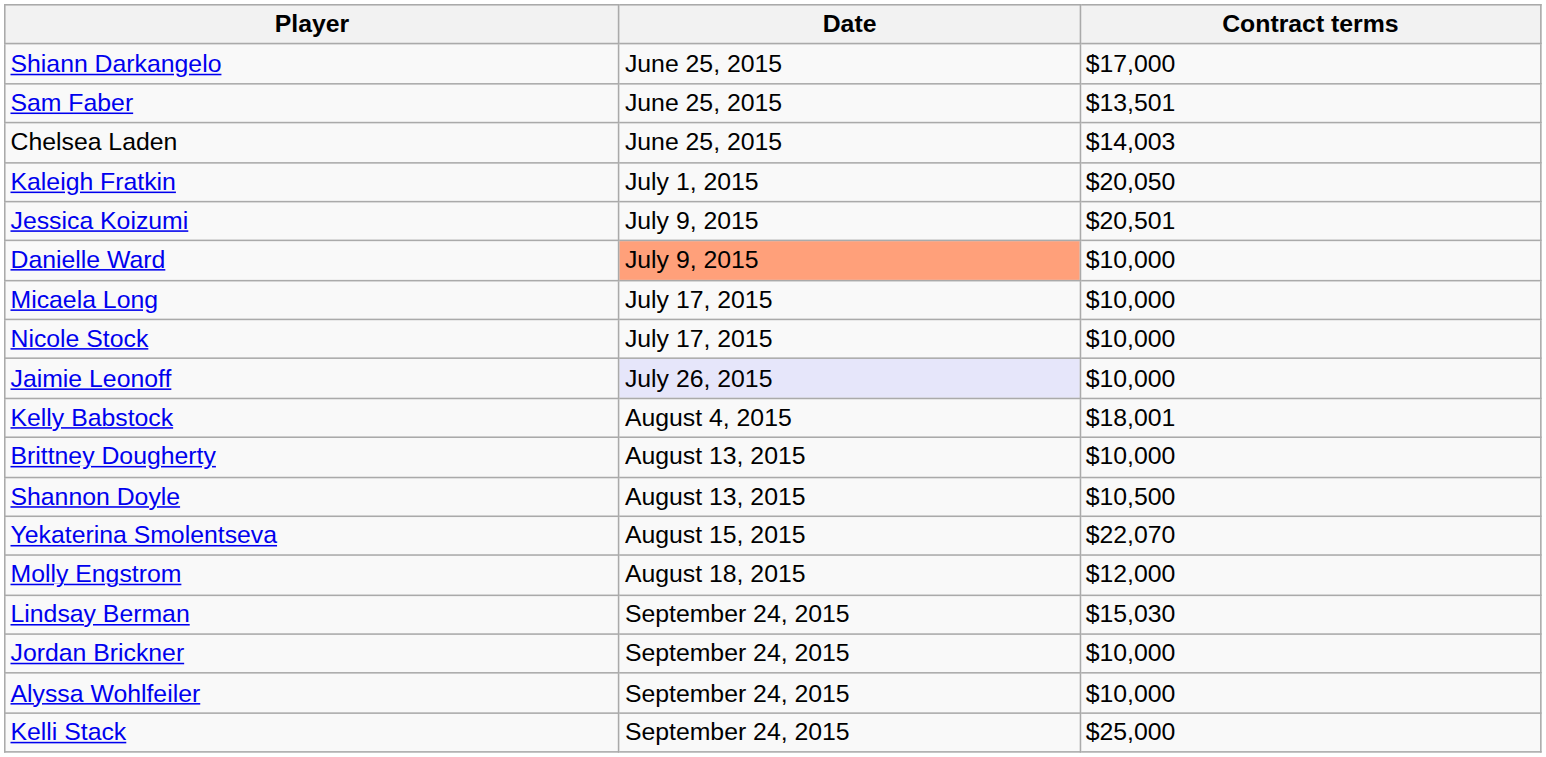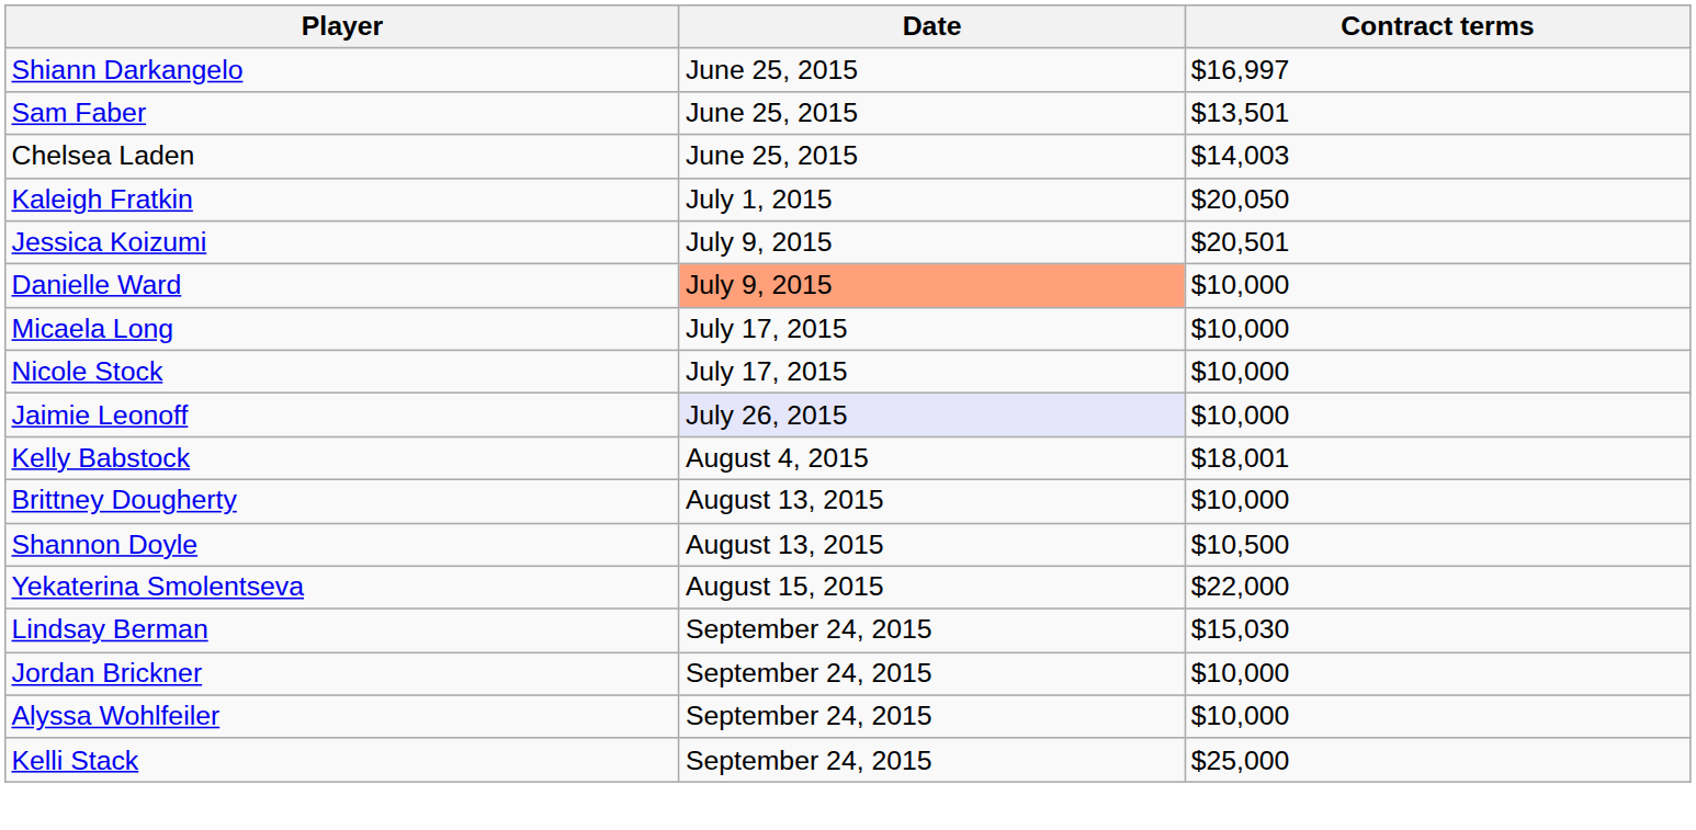 <table class="wikitable" style="width:50%;">
 <tr style="text-align:center; background:#ddd;">
 <th style="width:40%;">Player</th>
 <th style="width:30%;">Date</th>
 <th style="width:30%;">Contract terms</th>
 </tr>
 <tr>
 <td><a href='#'>Shiann Darkangelo</a></td>
 <td>June 25, 2015</td>
-<td>$17,000</td>
+<td>$16,997</td>
 </tr>
 <tr>
 <td><a href='#'>Sam Faber</a></td>
 <td>June 25, 2015</td>
 <td>$13,501</td>
 </tr>
 <tr>
 <td>Chelsea Laden</td>
 <td>June 25, 2015</td>
 <td>$14,003</td>
 </tr>
 <tr>
 <td><a href='#'>Kaleigh Fratkin</a></td>
 <td>July 1, 2015</td>
 <td>$20,050</td>
 </tr>
 <tr>
 <td><a href='#'>Jessica Koizumi</a></td>
 <td>July 9, 2015</td>
 <td>$20,501</td>
 </tr>
 <tr>
 <td><a href='#'>Danielle Ward</a></td>
 <td style="background: lightsalmon;">July 9, 2015</td>
 <td>$10,000</td>
 </tr>
 <tr>
 <td><a href='#'>Micaela Long</a></td>
 <td>July 17, 2015</td>
 <td>$10,000</td>
 </tr>
 <tr>
 <td><a href='#'>Nicole Stock</a></td>
 <td>July 17, 2015</td>
 <td>$10,000</td>
 </tr>
 <tr>
 <td><a href='#'>Jaimie Leonoff</a></td>
 <td style="background: lavender;">July 26, 2015</td>
 <td>$10,000</td>
 </tr>
 <tr>
 <td><a href='#'>Kelly Babstock</a></td>
 <td>August 4, 2015</td>
 <td>$18,001</td>
 </tr>
 <tr>
 <td><a href='#'>Brittney Dougherty</a></td>
 <td>August 13, 2015</td>
 <td>$10,000</td>
 </tr>
 <tr>
 <td><a href='#'>Shannon Doyle</a></td>
 <td>August 13, 2015</td>
 <td>$10,500</td>
 </tr>
 <tr>
 <td><a href='#'>Yekaterina Smolentseva</a></td>
 <td>August 15, 2015</td>
-<td>$22,070</td>
-</tr>
-<tr>
-<td><a href='#'>Molly Engstrom</a></td>
-<td>August 18, 2015</td>
-<td>$12,000</td>
+<td>$22,000</td>
 </tr>
 <tr>
 <td><a href='#'>Lindsay Berman</a></td>
 <td>September 24, 2015</td>
 <td>$15,030</td>
 </tr>
 <tr>
 <td><a href='#'>Jordan Brickner</a></td>
 <td>September 24, 2015</td>
 <td>$10,000</td>
 </tr>
 <tr>
 <td><a href='#'>Alyssa Wohlfeiler</a></td>
 <td>September 24, 2015</td>
 <td>$10,000</td>
 </tr>
 <tr>
 <td><a href='#'>Kelli Stack</a></td>
 <td>September 24, 2015</td>
 <td>$25,000</td>
 </tr>
 </table>
